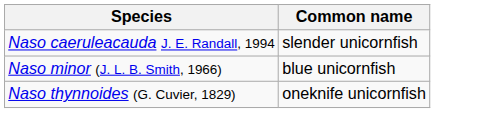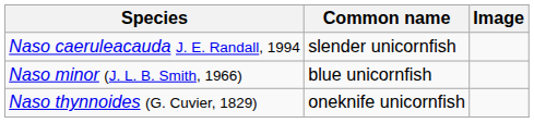 <table class="wikitable">
 <tr>
 <th>Species</th>
 <th>Common name</th>
+<th>Image</th>
 </tr>
 <tr>
 <td><em><a href='#'>Naso caeruleacauda</a></em> <small><a href='#'>J. E. Randall</a>, 1994</small></td>
 <td>slender unicornfish</td>
+<td></td>
 </tr>
 <tr>
 <td><em><a href='#'>Naso minor</a></em> <small>(<a href='#'>J. L. B. Smith</a>, 1966)</small></td>
 <td>blue unicornfish</td>
+<td></td>
 </tr>
 <tr>
 <td><em><a href='#'>Naso thynnoides</a></em> <small>(G. Cuvier, 1829)</small></td>
 <td>oneknife unicornfish</td>
+<td></td>
 </tr>
 </table>
